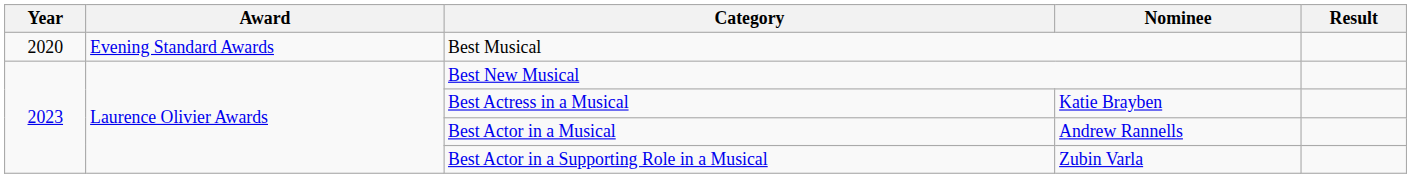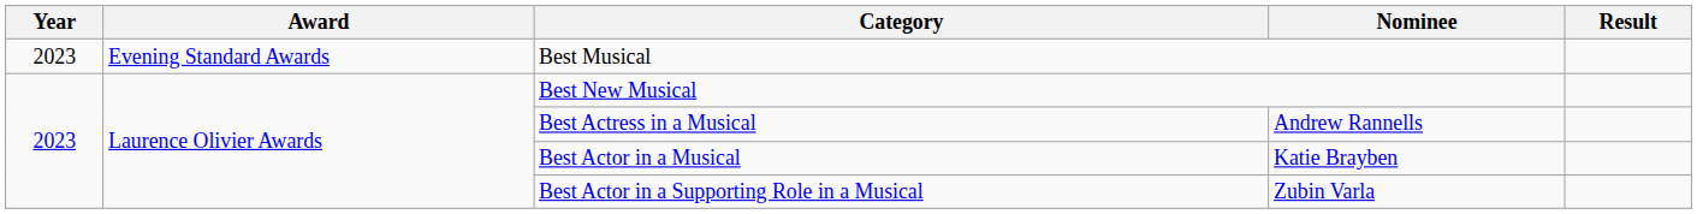 <table class="wikitable" style="width:100%;">
 <tr>
 <th>Year</th>
 <th><strong>Award</strong></th>
 <th><strong>Category</strong></th>
 <th><strong>Nominee</strong></th>
 <th><strong>Result</strong></th>
 </tr>
 <tr>
-<td align="center">2020</td>
+<td align="center">2023</td>
 <td><a href='#'>Evening Standard Awards</a></td>
 <td colspan="2">Best Musical</td>
 <td></td>
 </tr>
 <tr>
 <td rowspan="4" align="center"><a href='#'>2023</a></td>
 <td rowspan="4"><a href='#'>Laurence Olivier Awards</a></td>
 <td colspan="2"><a href='#'>Best New Musical</a></td>
 <td></td>
 </tr>
 <tr>
 <td><a href='#'>Best Actress in a Musical</a></td>
-<td><a href='#'>Katie Brayben</a></td>
+<td><a href='#'>Andrew Rannells</a></td>
 <td></td>
 </tr>
 <tr>
 <td><a href='#'>Best Actor in a Musical</a></td>
-<td><a href='#'>Andrew Rannells</a></td>
+<td><a href='#'>Katie Brayben</a></td>
 <td></td>
 </tr>
 <tr>
 <td><a href='#'>Best Actor in a Supporting Role in a Musical</a></td>
 <td><a href='#'>Zubin Varla</a></td>
 <td></td>
 </tr>
 </table>
